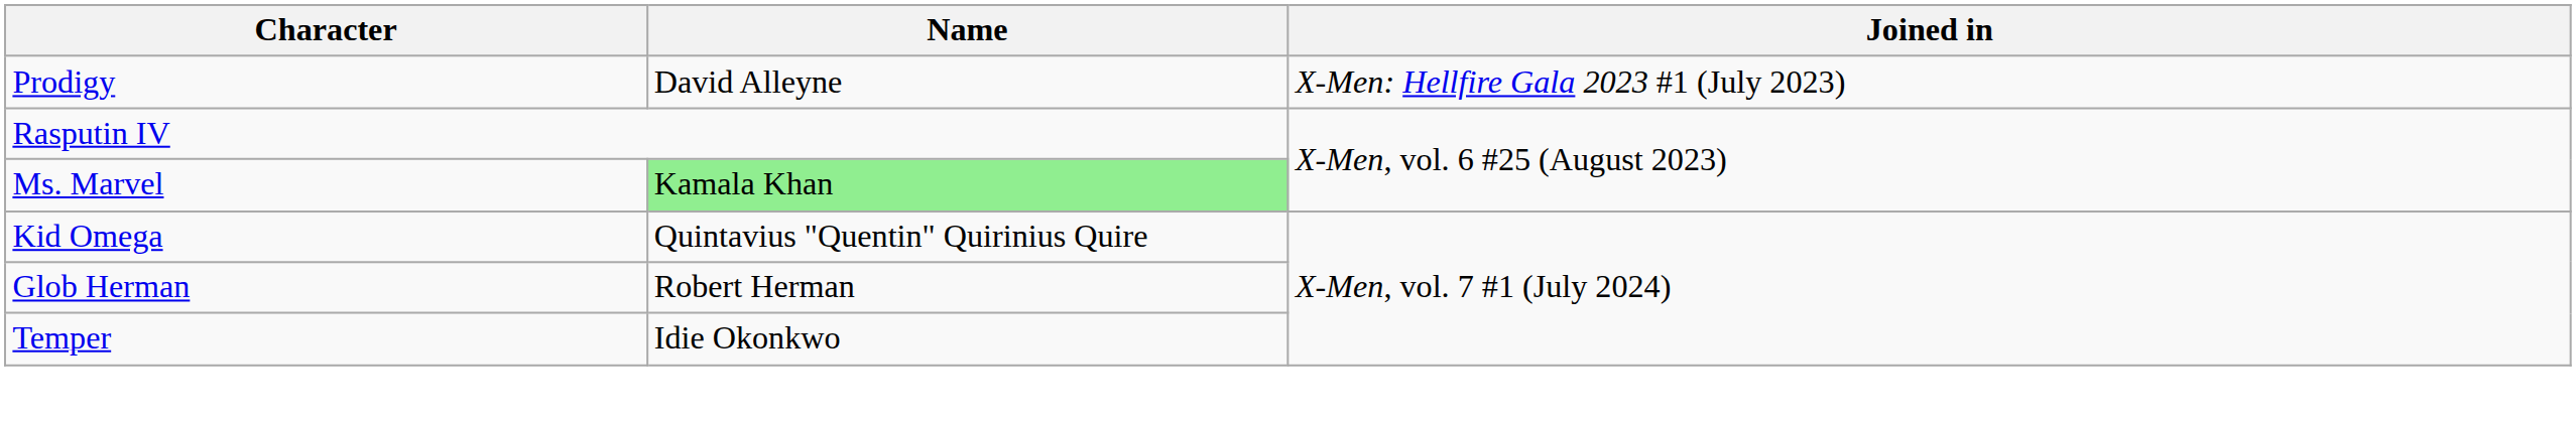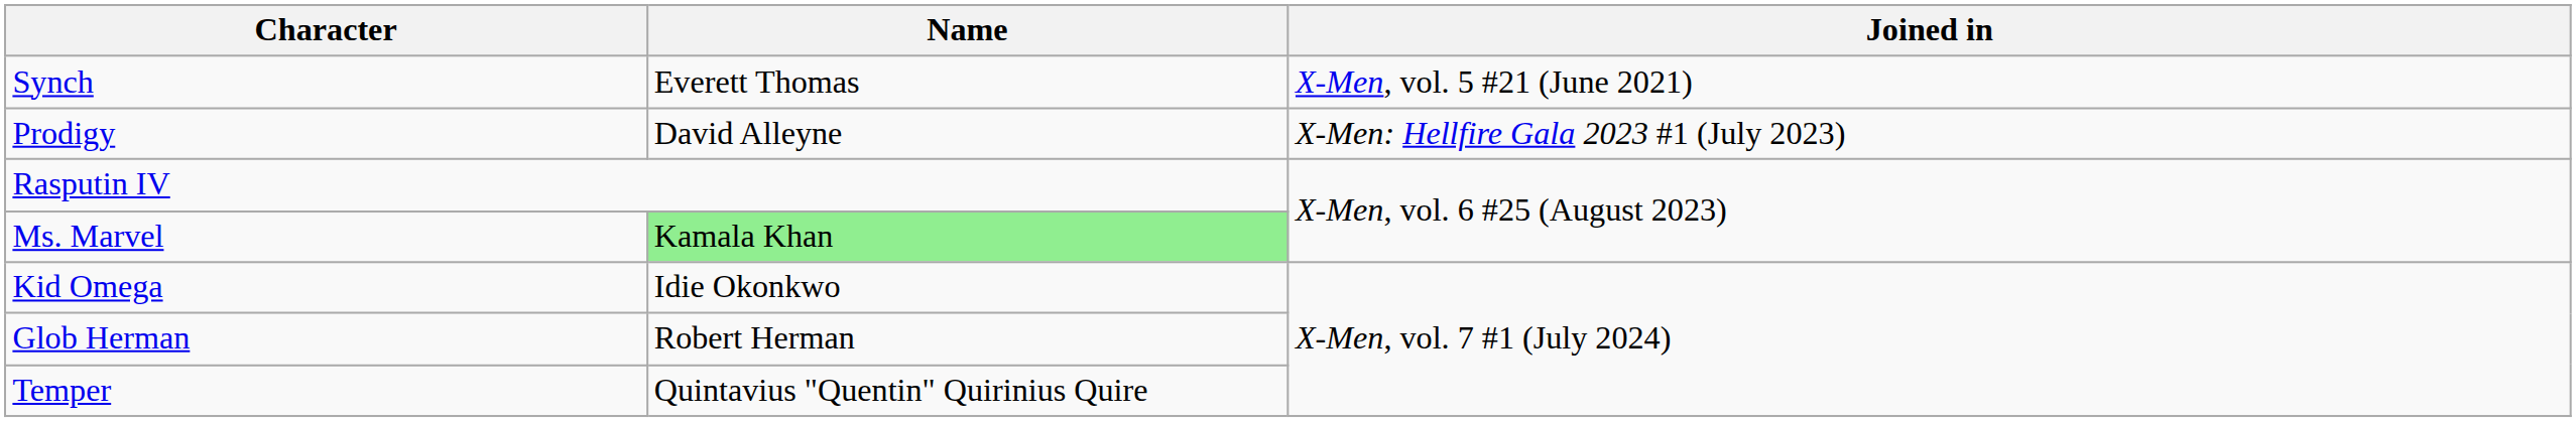 <table class="wikitable sortable" style="width:80%;">
 <tr>
 <th style="width:20%;">Character</th>
 <th style="width:20%;">Name</th>
 <th style="width:40%;">Joined in</th>
+</tr>
+<tr>
+<td><a href='#'>Synch</a></td>
+<td>Everett Thomas</td>
+<td><em><a href='#'>X-Men</a></em>, vol. 5 #21 (June 2021)</td>
 </tr>
 <tr>
 <td><a href='#'>Prodigy</a></td>
 <td>David Alleyne</td>
 <td><em>X-Men: <a href='#'>Hellfire Gala</a> 2023</em> #1 (July 2023)</td>
 </tr>
 <tr>
 <td colspan=2><a href='#'>Rasputin IV</a></td>
 <td rowspan=2><em>X-Men</em>, vol. 6 #25 (August 2023)</td>
 </tr>
 <tr>
 <td><a href='#'>Ms. Marvel</a></td>
 <td style="background: lightgreen;">Kamala Khan</td>
 </tr>
 <tr>
 <td><a href='#'>Kid Omega</a></td>
-<td>Quintavius "Quentin" Quirinius Quire</td>
+<td>Idie Okonkwo<br></td>
 <td rowspan=3><em>X-Men</em>, vol. 7 #1 (July 2024)</td>
 </tr>
 <tr>
 <td><a href='#'>Glob Herman</a></td>
 <td>Robert Herman</td>
 </tr>
 <tr>
 <td><a href='#'>Temper</a></td>
-<td>Idie Okonkwo<br></td>
+<td>Quintavius "Quentin" Quirinius Quire</td>
 </tr>
 </table>
